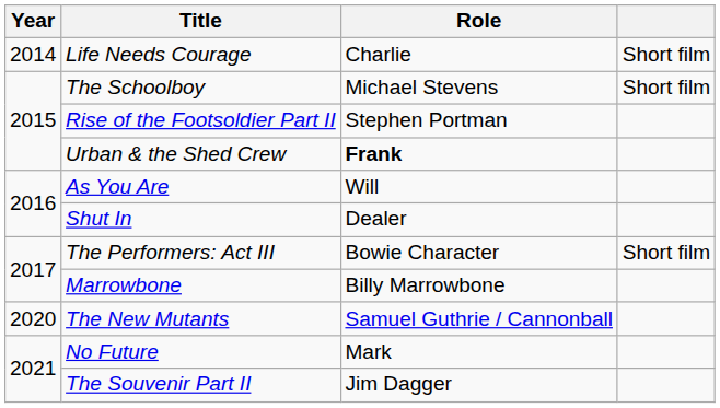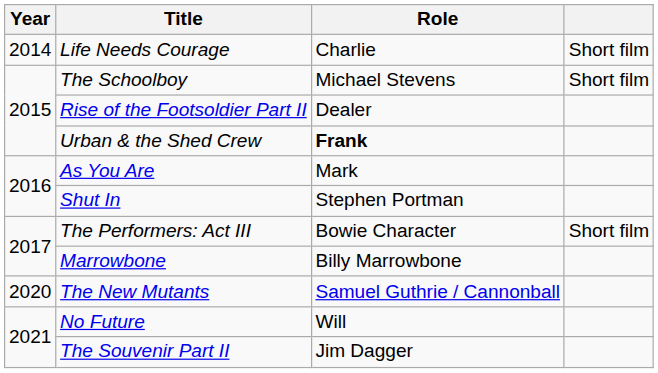 <table class="wikitable sortable">
 <tr>
 <th>Year</th>
 <th>Title</th>
 <th>Role</th>
 <th></th>
 </tr>
 <tr>
 <td>2014</td>
 <td><em>Life Needs Courage</em></td>
 <td>Charlie</td>
 <td>Short film</td>
 </tr>
 <tr>
 <td rowspan="3">2015</td>
 <td><em>The Schoolboy</em></td>
 <td>Michael Stevens</td>
 <td>Short film</td>
 </tr>
 <tr>
 <td><em><a href='#'>Rise of the Footsoldier Part II</a></em></td>
-<td>Stephen Portman</td>
+<td>Dealer</td>
 <td></td>
 </tr>
 <tr>
 <td><em>Urban & the Shed Crew</em></td>
 <td><strong>Frank</strong></td>
 <td></td>
 </tr>
 <tr>
 <td rowspan="2">2016</td>
 <td><em><a href='#'>As You Are</a></em></td>
-<td>Will</td>
+<td>Mark</td>
 <td></td>
 </tr>
 <tr>
 <td><em><a href='#'>Shut In</a></em></td>
-<td>Dealer</td>
+<td>Stephen Portman</td>
 <td></td>
 </tr>
 <tr>
 <td rowspan="2">2017</td>
 <td><em>The Performers: Act III</em></td>
 <td>Bowie Character</td>
 <td>Short film</td>
 </tr>
 <tr>
 <td><em><a href='#'>Marrowbone</a></em></td>
 <td>Billy Marrowbone</td>
 <td></td>
 </tr>
 <tr>
 <td>2020</td>
 <td><em><a href='#'>The New Mutants</a></em></td>
 <td><a href='#'>Samuel Guthrie / Cannonball</a></td>
 <td></td>
 </tr>
 <tr>
 <td rowspan="2">2021</td>
 <td><em><a href='#'>No Future</a></em></td>
-<td>Mark</td>
+<td>Will</td>
 <td></td>
 </tr>
 <tr>
 <td><em><a href='#'>The Souvenir Part II</a></em></td>
 <td>Jim Dagger</td>
 <td></td>
 </tr>
 </table>
